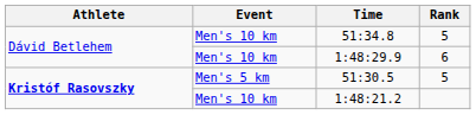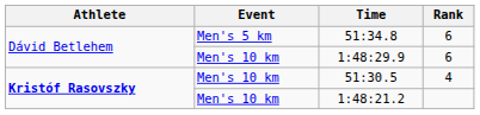 <table class="wikitable" style="text-align:center; font-size:90%; width:50%;">
 <tr>
 <th>Athlete</th>
 <th>Event</th>
 <th>Time</th>
 <th>Rank</th>
 </tr>
 <tr>
 <td align=left rowspan=2><a href='#'>Dávid Betlehem</a></td>
-<td align=left><a href='#'>Men's 10 km</a></td>
+<td align=left><a href='#'>Men's 5 km</a></td>
 <td>51:34.8</td>
-<td>5</td>
+<td>6</td>
 </tr>
 <tr>
 <td align=left><a href='#'>Men's 10 km</a></td>
 <td>1:48:29.9</td>
 <td>6</td>
 </tr>
 <tr>
 <td align=left rowspan=2><strong><a href='#'>Kristóf Rasovszky</a></strong></td>
-<td align=left><a href='#'>Men's 5 km</a></td>
+<td align=left><a href='#'>Men's 10 km</a></td>
 <td>51:30.5</td>
-<td>5</td>
+<td>4</td>
 </tr>
 <tr>
 <td align=left><a href='#'>Men's 10 km</a></td>
 <td>1:48:21.2</td>
 <td></td>
 </tr>
 </table>
